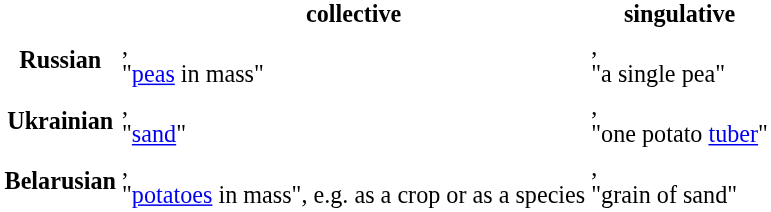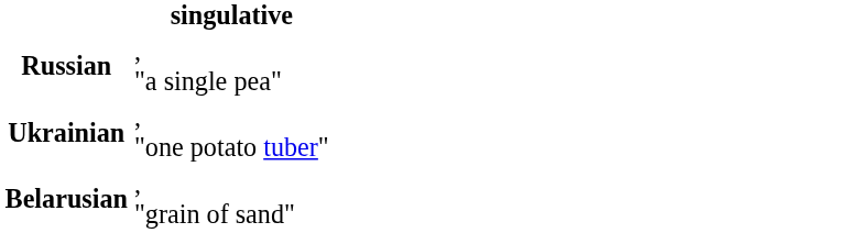 <table>
 <tr>
 <th></th>
-<th>collective</th>
 <th>singulative</th>
 </tr>
 <tr>
 <th>Russian</th>
-<td>,   <br>"<a href='#'>peas</a> in mass"</td>
 <td>,   <br>"a single pea"</td>
 </tr>
 <tr>
 <th>Ukrainian</th>
-<td>,   <br>"<a href='#'>sand</a>"</td>
 <td>,   <br>"one potato <a href='#'>tuber</a>"</td>
 </tr>
 <tr>
 <th>Belarusian</th>
-<td>,   <br>"<a href='#'>potatoes</a> in mass", e.g. as a crop or as a species</td>
 <td>,   <br>"grain of sand"</td>
 </tr>
 </table>
